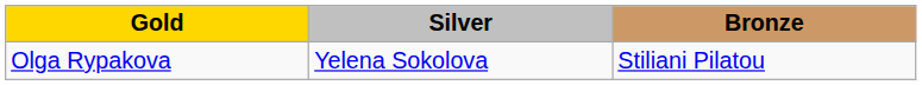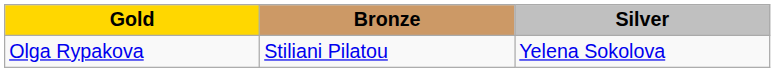 <table class="wikitable" style="text-align:left">
 <tr align="center">
 <td width=200 bgcolor=gold><strong>Gold</strong></td>
+<td width=200 bgcolor=CC9966><strong>Bronze</strong></td>
 <td width=200 bgcolor=silver><strong>Silver</strong></td>
-<td width=200 bgcolor=CC9966><strong>Bronze</strong></td>
 </tr>
 <tr>
 <td><a href='#'>Olga Rypakova</a><br><em></em></td>
+<td><a href='#'>Stiliani Pilatou</a><br><em></em></td>
 <td><a href='#'>Yelena Sokolova</a><br><em></em></td>
-<td><a href='#'>Stiliani Pilatou</a><br><em></em></td>
 </tr>
 </table>
